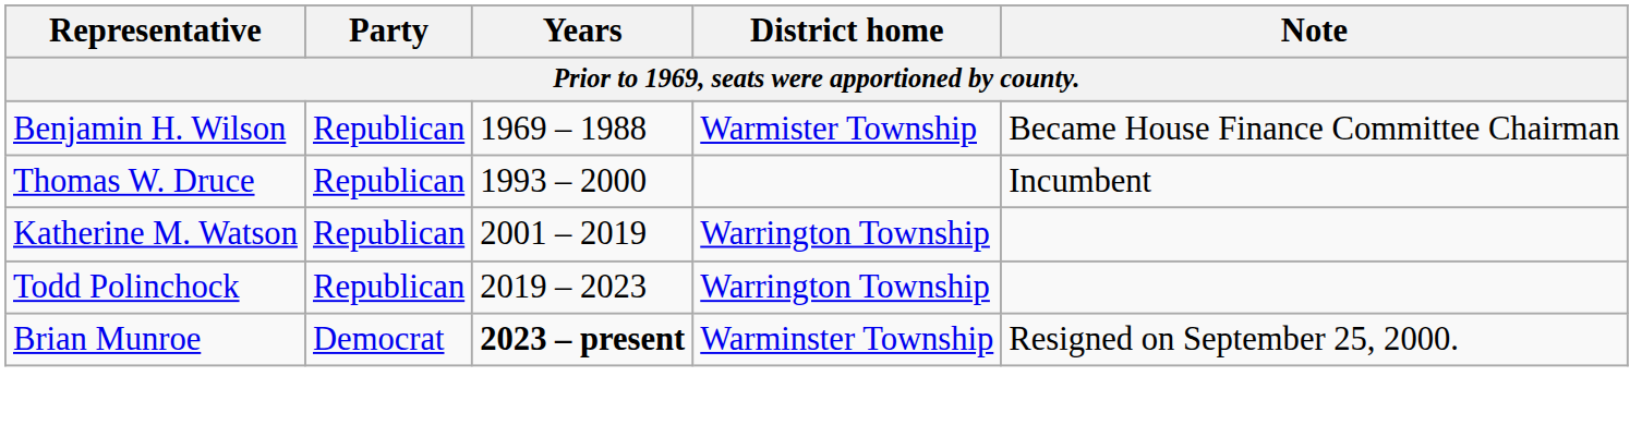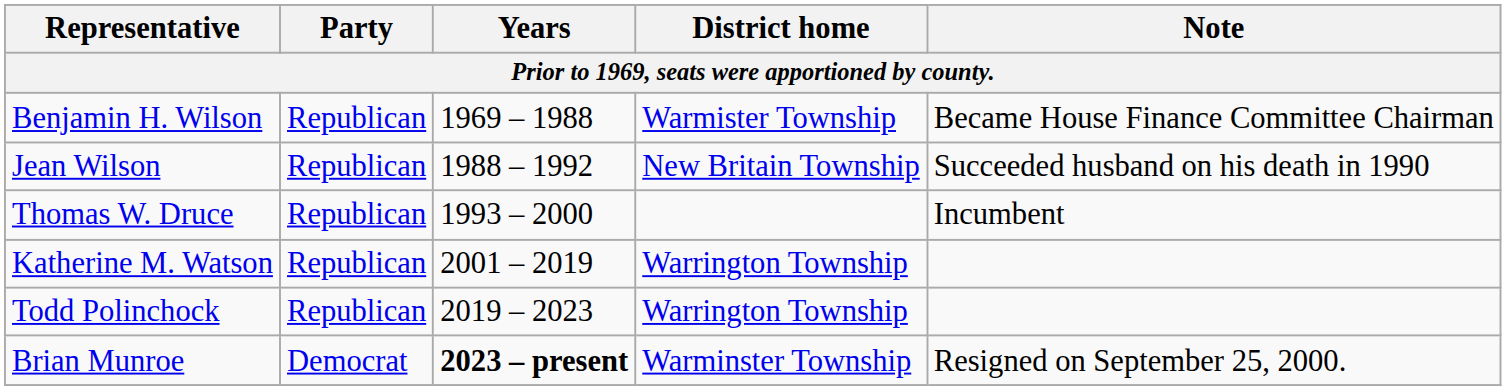 <table class=wikitable>
 <tr valign=bottom>
 <th>Representative</th>
 <th>Party</th>
 <th>Years</th>
 <th>District home</th>
 <th>Note</th>
 </tr>
 <tr>
 <th colspan=5 style="font-size: 80%;"><em>Prior to 1969, seats were apportioned by county.</em></th>
 </tr>
 <tr>
 <td><a href='#'>Benjamin H. Wilson</a></td>
 <td><a href='#'>Republican</a></td>
 <td>1969 – 1988</td>
 <td><a href='#'>Warmister Township</a></td>
 <td>Became House Finance Committee Chairman</td>
+</tr>
+<tr>
+<td><a href='#'>Jean Wilson</a></td>
+<td><a href='#'>Republican</a></td>
+<td>1988 – 1992</td>
+<td><a href='#'>New Britain Township</a></td>
+<td>Succeeded husband on his death in 1990</td>
 </tr>
 <tr>
 <td><a href='#'>Thomas W. Druce</a></td>
 <td><a href='#'>Republican</a></td>
 <td>1993 – 2000</td>
 <td></td>
 <td>Incumbent</td>
 </tr>
 <tr>
 <td><a href='#'>Katherine M. Watson</a></td>
 <td><a href='#'>Republican</a></td>
 <td>2001 – 2019</td>
 <td><a href='#'>Warrington Township</a></td>
 <td></td>
 </tr>
 <tr>
 <td><a href='#'>Todd Polinchock</a></td>
 <td><a href='#'>Republican</a></td>
 <td>2019 – 2023</td>
 <td><a href='#'>Warrington Township</a></td>
 <td></td>
 </tr>
 <tr>
 <td><a href='#'>Brian Munroe</a></td>
 <td><a href='#'>Democrat</a></td>
 <td><strong>2023 – present</strong></td>
 <td><a href='#'>Warminster Township</a></td>
 <td>Resigned on September 25, 2000.</td>
 </tr>
 </table>
